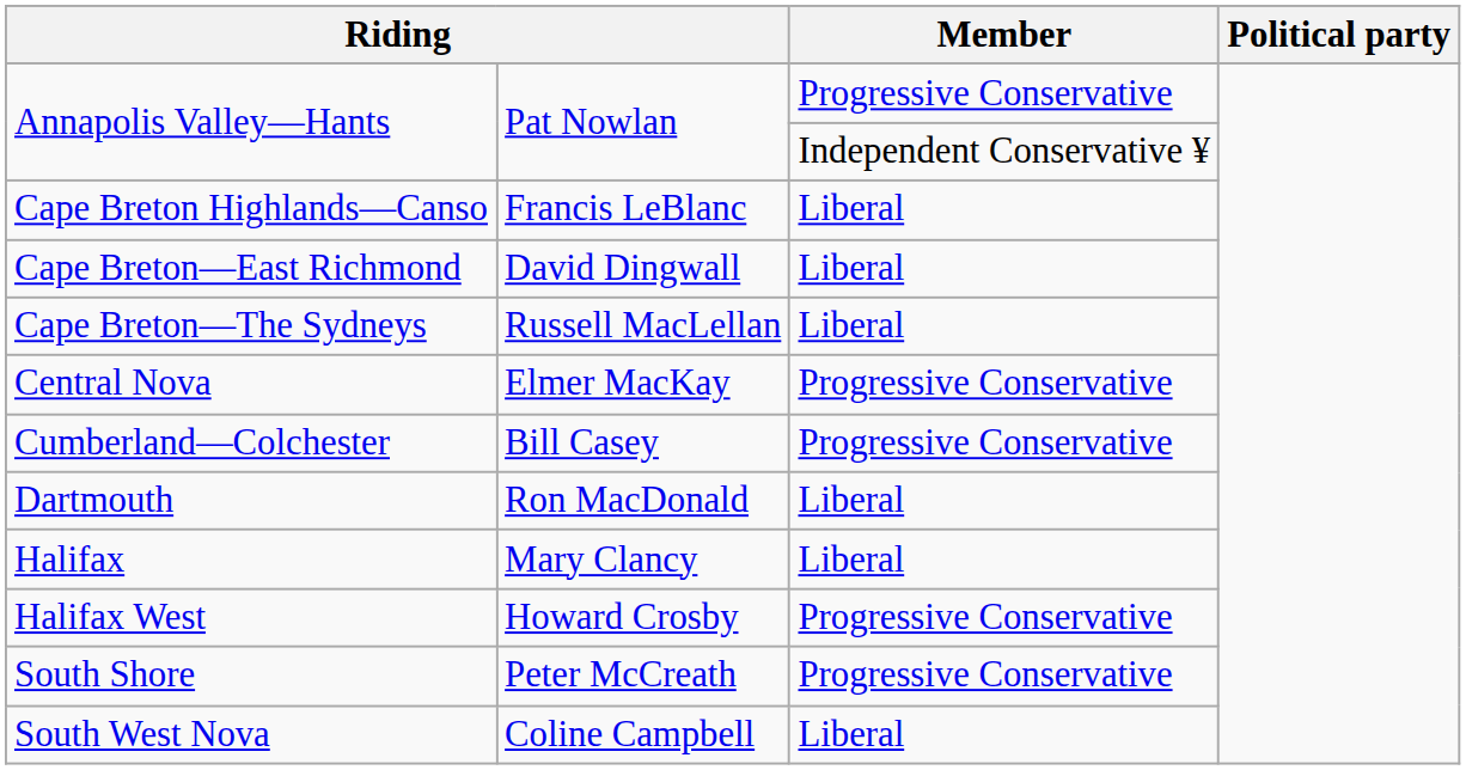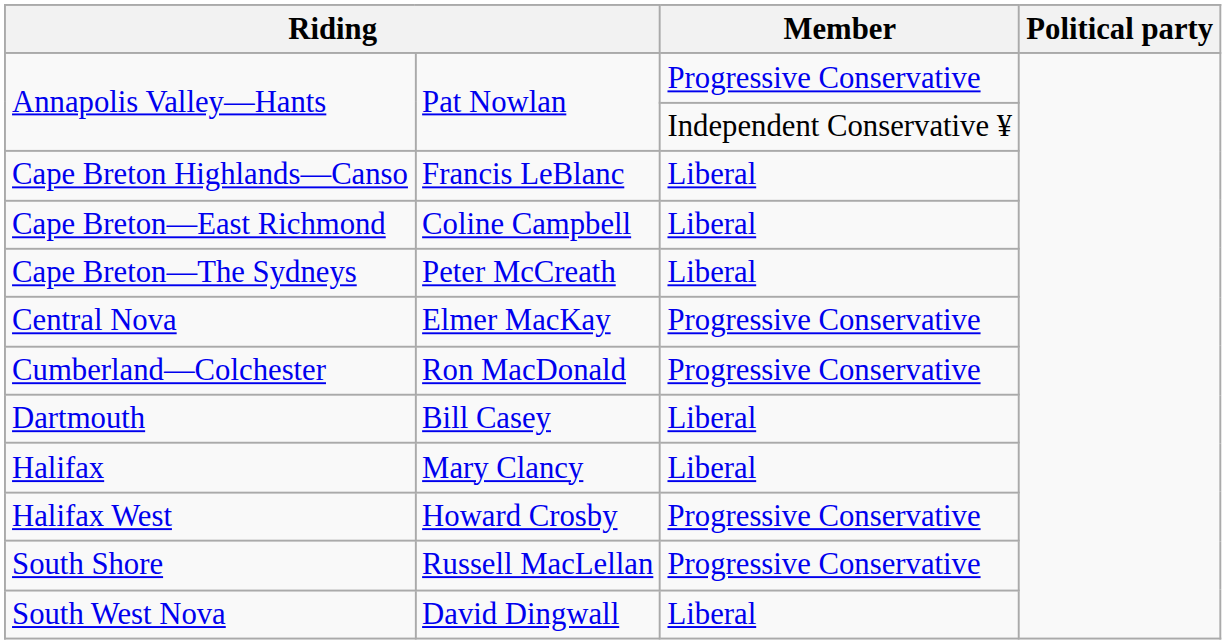 <table class=wikitable>
 <tr>
 <th colspan="2">Riding</th>
 <th>Member</th>
 <th>Political party</th>
 </tr>
 <tr>
 <td rowspan="2"><a href='#'>Annapolis Valley—Hants</a></td>
 <td rowspan="2"><a href='#'>Pat Nowlan</a></td>
 <td><a href='#'>Progressive Conservative</a></td>
 </tr>
 <tr>
 <td>Independent Conservative ¥</td>
 </tr>
 <tr>
 <td><a href='#'>Cape Breton Highlands—Canso</a></td>
 <td><a href='#'>Francis LeBlanc</a></td>
 <td><a href='#'>Liberal</a></td>
 </tr>
 <tr>
 <td><a href='#'>Cape Breton—East Richmond</a></td>
-<td><a href='#'>David Dingwall</a></td>
+<td><a href='#'>Coline Campbell</a></td>
 <td><a href='#'>Liberal</a></td>
 </tr>
 <tr>
 <td><a href='#'>Cape Breton—The Sydneys</a></td>
-<td><a href='#'>Russell MacLellan</a></td>
+<td><a href='#'>Peter McCreath</a></td>
 <td><a href='#'>Liberal</a></td>
 </tr>
 <tr>
 <td><a href='#'>Central Nova</a></td>
 <td><a href='#'>Elmer MacKay</a></td>
 <td><a href='#'>Progressive Conservative</a></td>
 </tr>
 <tr>
 <td><a href='#'>Cumberland—Colchester</a></td>
-<td><a href='#'>Bill Casey</a></td>
+<td><a href='#'>Ron MacDonald</a></td>
 <td><a href='#'>Progressive Conservative</a></td>
 </tr>
 <tr>
 <td><a href='#'>Dartmouth</a></td>
-<td><a href='#'>Ron MacDonald</a></td>
+<td><a href='#'>Bill Casey</a></td>
 <td><a href='#'>Liberal</a></td>
 </tr>
 <tr>
 <td><a href='#'>Halifax</a></td>
 <td><a href='#'>Mary Clancy</a></td>
 <td><a href='#'>Liberal</a></td>
 </tr>
 <tr>
 <td><a href='#'>Halifax West</a></td>
 <td><a href='#'>Howard Crosby</a></td>
 <td><a href='#'>Progressive Conservative</a></td>
 </tr>
 <tr>
 <td><a href='#'>South Shore</a></td>
-<td><a href='#'>Peter McCreath</a></td>
+<td><a href='#'>Russell MacLellan</a></td>
 <td><a href='#'>Progressive Conservative</a></td>
 </tr>
 <tr>
 <td><a href='#'>South West Nova</a></td>
-<td><a href='#'>Coline Campbell</a></td>
+<td><a href='#'>David Dingwall</a></td>
 <td><a href='#'>Liberal</a></td>
 </tr>
 </table>
